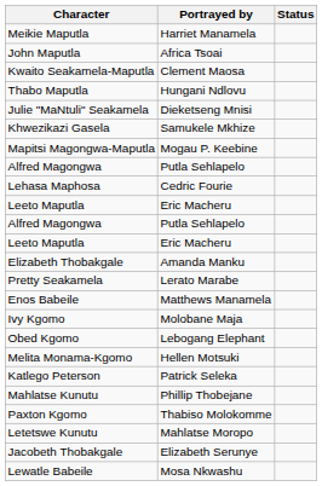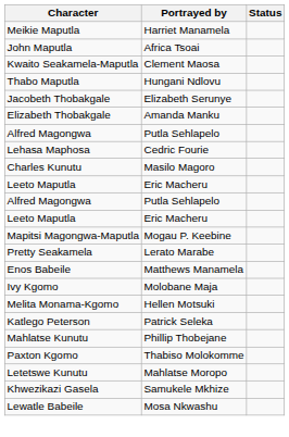 <table class="wikitable">
 <tr>
 <th>Character</th>
 <th>Portrayed by</th>
 <th>Status</th>
 </tr>
 <tr>
 <td>Meikie Maputla</td>
 <td>Harriet Manamela</td>
 <td></td>
 </tr>
 <tr>
 <td>John Maputla</td>
 <td>Africa Tsoai</td>
 <td></td>
 </tr>
 <tr>
 <td>Kwaito Seakamela-Maputla</td>
 <td>Clement Maosa</td>
 <td></td>
 </tr>
 <tr>
 <td>Thabo Maputla</td>
 <td>Hungani Ndlovu</td>
 <td></td>
 </tr>
 <tr>
-<td>Julie "MaNtuli" Seakamela</td>
-<td>Dieketseng Mnisi</td>
+<td>Jacobeth Thobakgale</td>
+<td>Elizabeth Serunye</td>
 <td></td>
 </tr>
 <tr>
-<td>Khwezikazi Gasela</td>
-<td>Samukele Mkhize</td>
-<td></td>
-</tr>
-<tr>
-<td>Mapitsi Magongwa-Maputla</td>
-<td>Mogau P. Keebine</td>
+<td>Elizabeth Thobakgale</td>
+<td>Amanda Manku</td>
 <td></td>
 </tr>
 <tr>
 <td>Alfred Magongwa</td>
 <td>Putla Sehlapelo</td>
 <td></td>
 </tr>
 <tr>
 <td>Lehasa Maphosa</td>
 <td>Cedric Fourie</td>
+<td></td>
+</tr>
+<tr>
+<td>Charles Kunutu</td>
+<td>Masilo Magoro</td>
 <td></td>
 </tr>
 <tr>
 <td>Leeto Maputla</td>
 <td>Eric Macheru</td>
 <td></td>
 </tr>
 <tr>
 <td>Alfred Magongwa</td>
 <td>Putla Sehlapelo</td>
 <td></td>
 </tr>
 <tr>
 <td>Leeto Maputla</td>
 <td>Eric Macheru</td>
 <td></td>
 </tr>
 <tr>
-<td>Elizabeth Thobakgale</td>
-<td>Amanda Manku</td>
+<td>Mapitsi Magongwa-Maputla</td>
+<td>Mogau P. Keebine</td>
 <td></td>
 </tr>
 <tr>
 <td>Pretty Seakamela</td>
 <td>Lerato Marabe</td>
 <td></td>
 </tr>
 <tr>
 <td>Enos Babeile</td>
 <td>Matthews Manamela</td>
 <td></td>
 </tr>
 <tr>
 <td>Ivy Kgomo</td>
 <td>Molobane Maja</td>
-<td></td>
-</tr>
-<tr>
-<td>Obed Kgomo</td>
-<td>Lebogang Elephant</td>
 <td></td>
 </tr>
 <tr>
 <td>Melita Monama-Kgomo</td>
 <td>Hellen Motsuki</td>
 <td></td>
 </tr>
 <tr>
 <td>Katlego Peterson</td>
 <td>Patrick Seleka</td>
 <td></td>
 </tr>
 <tr>
 <td>Mahlatse Kunutu</td>
 <td>Phillip Thobejane</td>
 <td></td>
 </tr>
 <tr>
 <td>Paxton Kgomo</td>
 <td>Thabiso Molokomme</td>
 <td></td>
 </tr>
 <tr>
 <td>Letetswe Kunutu</td>
 <td>Mahlatse Moropo</td>
 <td></td>
 </tr>
 <tr>
-<td>Jacobeth Thobakgale</td>
-<td>Elizabeth Serunye</td>
+<td>Khwezikazi Gasela</td>
+<td>Samukele Mkhize</td>
 <td></td>
 </tr>
 <tr>
 <td>Lewatle Babeile</td>
 <td>Mosa Nkwashu</td>
 <td></td>
 </tr>
 </table>
